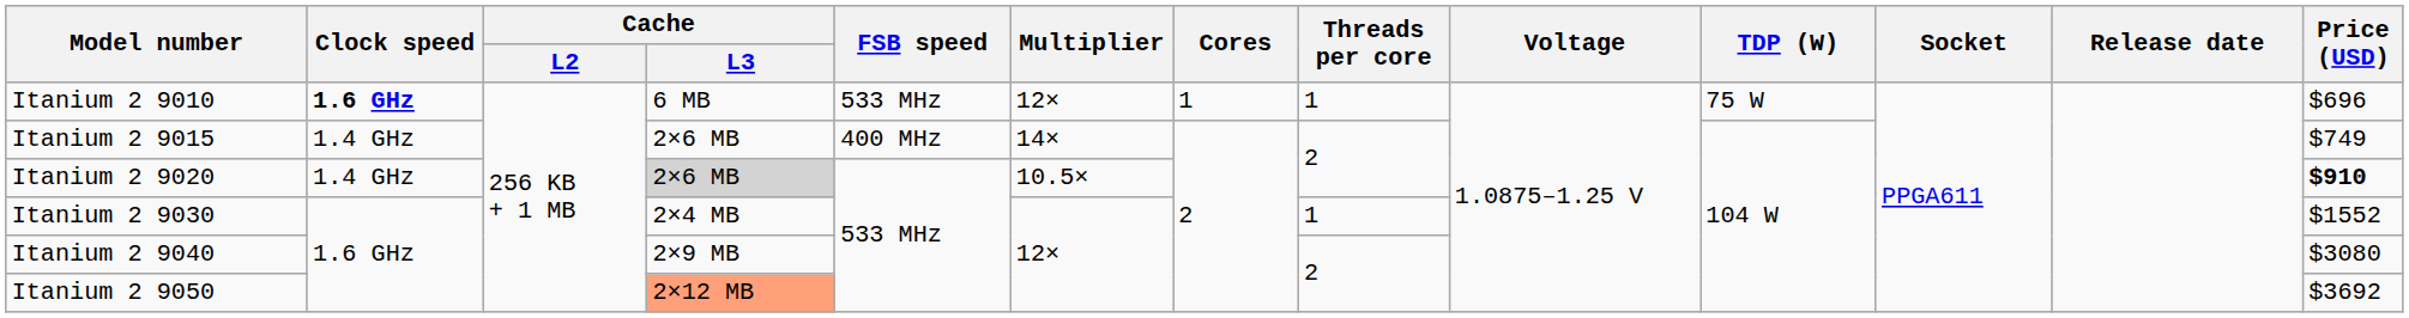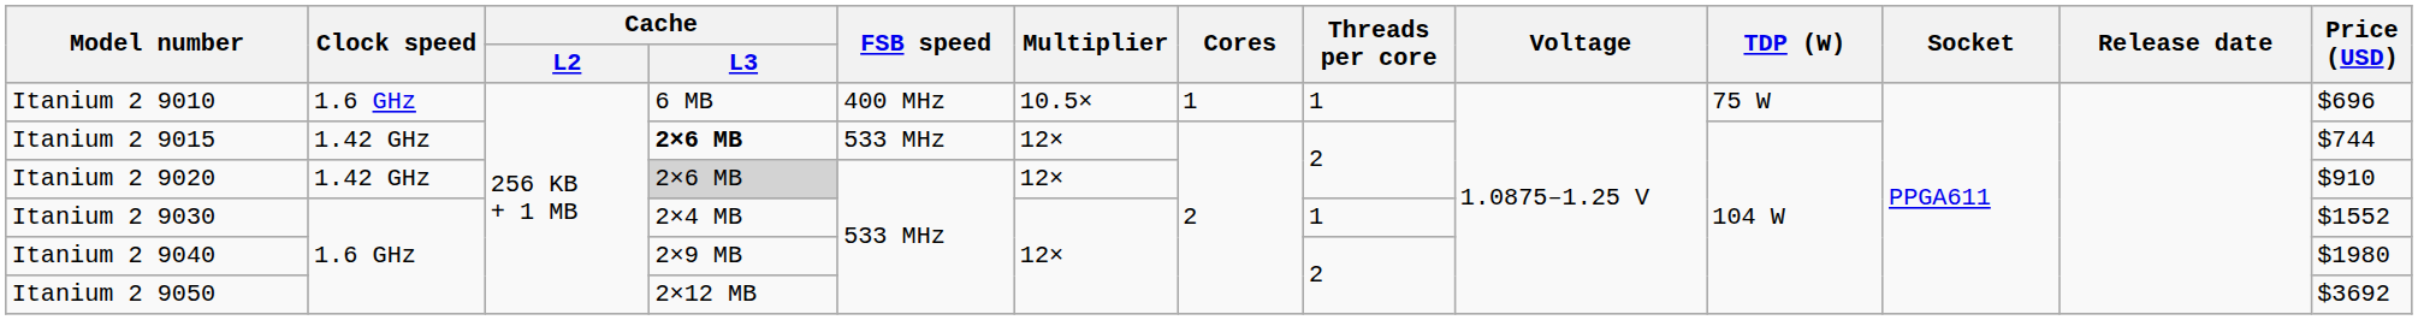 <table class="wikitable" style="font-size:97%;">
 <tr>
 <th width="12%" rowspan=2>Model number</th>
 <th width="7%"  rowspan=2>Clock speed</th>
 <th width="14%" colspan=2>Cache</th>
 <th width="7%"  rowspan=2><a href='#'>FSB</a> speed</th>
 <th width="5%"  rowspan=2>Multiplier</th>
 <th width="5%"  rowspan=2>Cores</th>
 <th width="6%"  rowspan=2>Threads<br>per core</th>
 <th width="10%" rowspan=2>Voltage</th>
 <th width="7%"  rowspan=2><a href='#'>TDP</a> (W)</th>
 <th width="7%"  rowspan=2>Socket</th>
 <th width="10%" rowspan=2>Release date</th>
 <th width="4%"  rowspan=2>Price (<a href='#'>USD</a>)</th>
 </tr>
 <tr>
 <th><a href='#'>L2</a></th>
 <th><a href='#'>L3</a></th>
 </tr>
 <tr>
 <td>Itanium 2 9010</td>
-<td><strong>1.6 <a href='#'>GHz</a></strong></td>
+<td>1.6 <a href='#'>GHz</a></td>
 <td rowspan=6>256 KB <br>+ 1 MB </td>
 <td>6 MB</td>
-<td>533 MHz</td>
-<td>12×</td>
+<td>400 MHz</td>
+<td>10.5×</td>
 <td>1</td>
 <td>1</td>
 <td rowspan=6>1.0875–1.25 V</td>
 <td>75 W</td>
 <td rowspan=6><a href='#'>PPGA611</a></td>
 <td rowspan=6></td>
 <td>$696</td>
 </tr>
 <tr>
 <td>Itanium 2 9015</td>
-<td>1.4 GHz</td>
-<td>2×6 MB</td>
-<td>400 MHz</td>
-<td>14×</td>
+<td>1.42 GHz</td>
+<td><strong>2×6 MB</strong></td>
+<td>533 MHz</td>
+<td>12×</td>
 <td rowspan=5>2</td>
 <td rowspan=2>2</td>
 <td rowspan=5>104 W</td>
-<td>$749</td>
+<td>$744</td>
 </tr>
 <tr>
 <td>Itanium 2 9020</td>
-<td>1.4 GHz</td>
+<td>1.42 GHz</td>
 <td style="background: lightgrey;">2×6 MB</td>
 <td rowspan=4>533 MHz</td>
-<td>10.5×</td>
-<td><strong>$910</strong></td>
+<td>12×</td>
+<td>$910</td>
 </tr>
 <tr>
 <td>Itanium 2 9030</td>
 <td rowspan="3">1.6 GHz</td>
 <td>2×4 MB</td>
 <td rowspan=3>12×</td>
 <td>1</td>
 <td>$1552</td>
 </tr>
 <tr>
 <td>Itanium 2 9040</td>
 <td>2×9 MB</td>
 <td rowspan=2>2</td>
-<td>$3080</td>
+<td>$1980</td>
 </tr>
 <tr>
 <td>Itanium 2 9050</td>
-<td style="background: lightsalmon;">2×12 MB</td>
+<td>2×12 MB</td>
 <td>$3692</td>
 </tr>
 </table>
